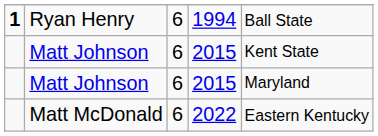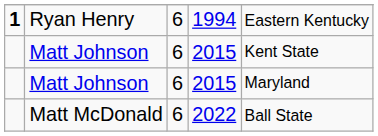 <table class="wikitable">
 <tr>
 </tr>
 <tr>
 <td><strong>1</strong></td>
 <td>Ryan Henry</td>
 <td><abbr>6</abbr></td>
 <td><a href='#'>1994</a></td>
-<td style="font-size:80%;">Ball State</td>
+<td style="font-size:80%;">Eastern Kentucky</td>
 </tr>
 <tr>
 <td></td>
 <td><a href='#'>Matt Johnson</a></td>
 <td><abbr>6</abbr></td>
 <td><a href='#'>2015</a></td>
 <td style="font-size:80%;">Kent State</td>
 </tr>
 <tr>
 <td></td>
 <td><a href='#'>Matt Johnson</a></td>
 <td><abbr>6</abbr></td>
 <td><a href='#'>2015</a></td>
 <td style="font-size:80%;">Maryland</td>
 </tr>
 <tr>
 <td></td>
 <td>Matt McDonald</td>
 <td><abbr>6</abbr></td>
 <td><a href='#'>2022</a></td>
-<td style="font-size:80%;">Eastern Kentucky</td>
+<td style="font-size:80%;">Ball State</td>
 </tr>
 </table>
